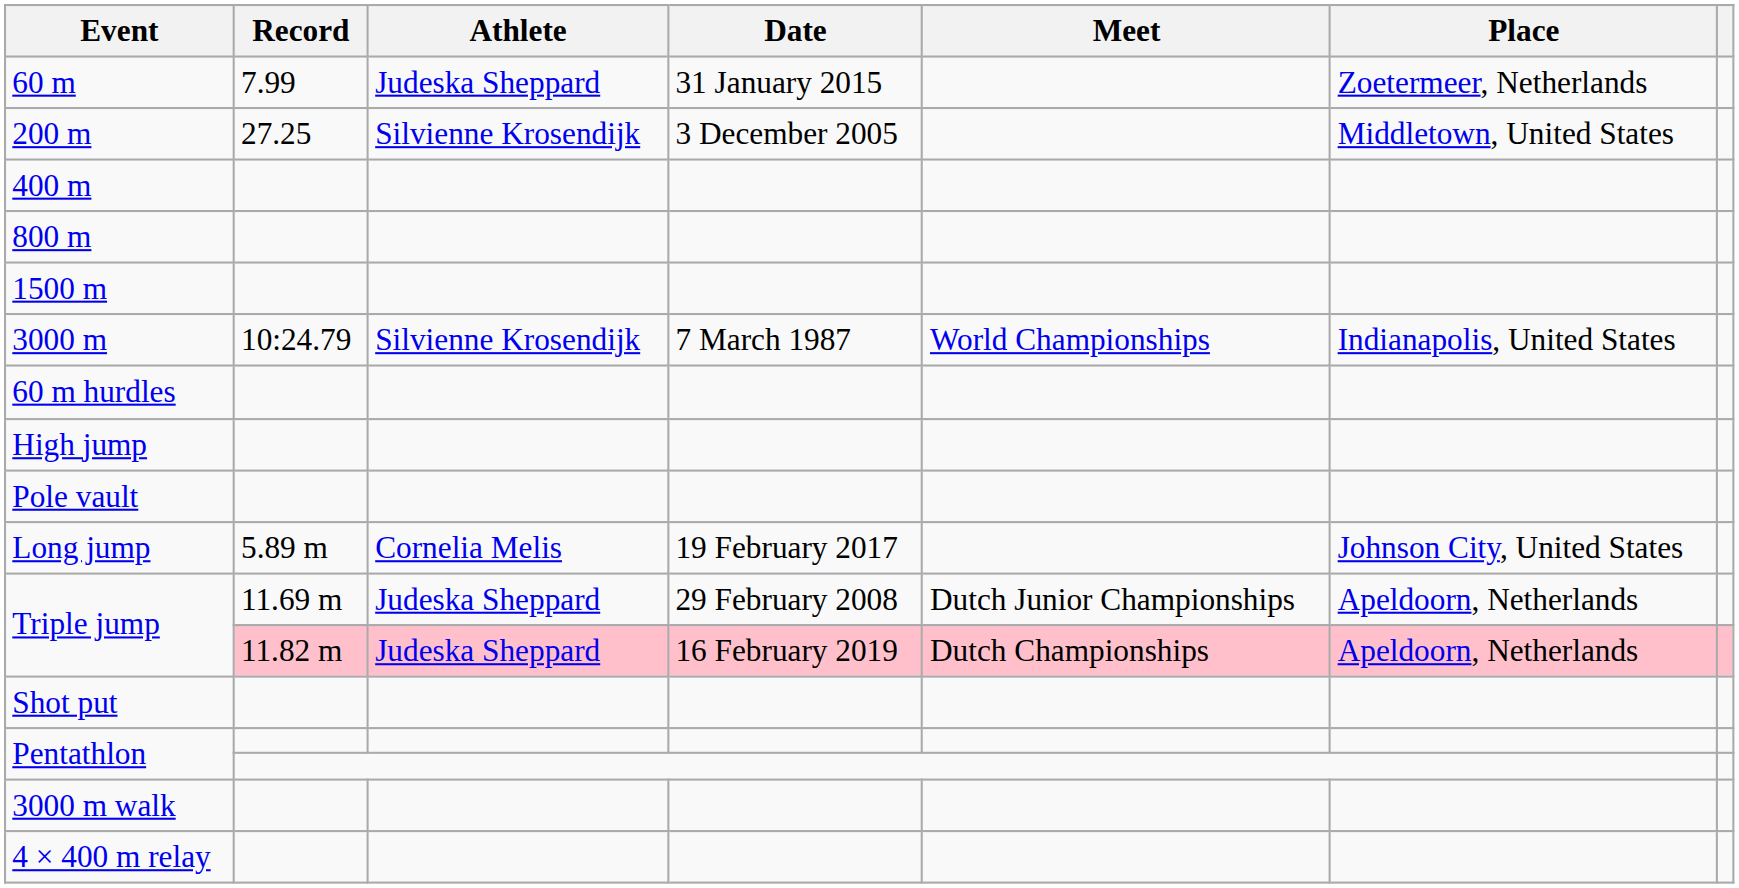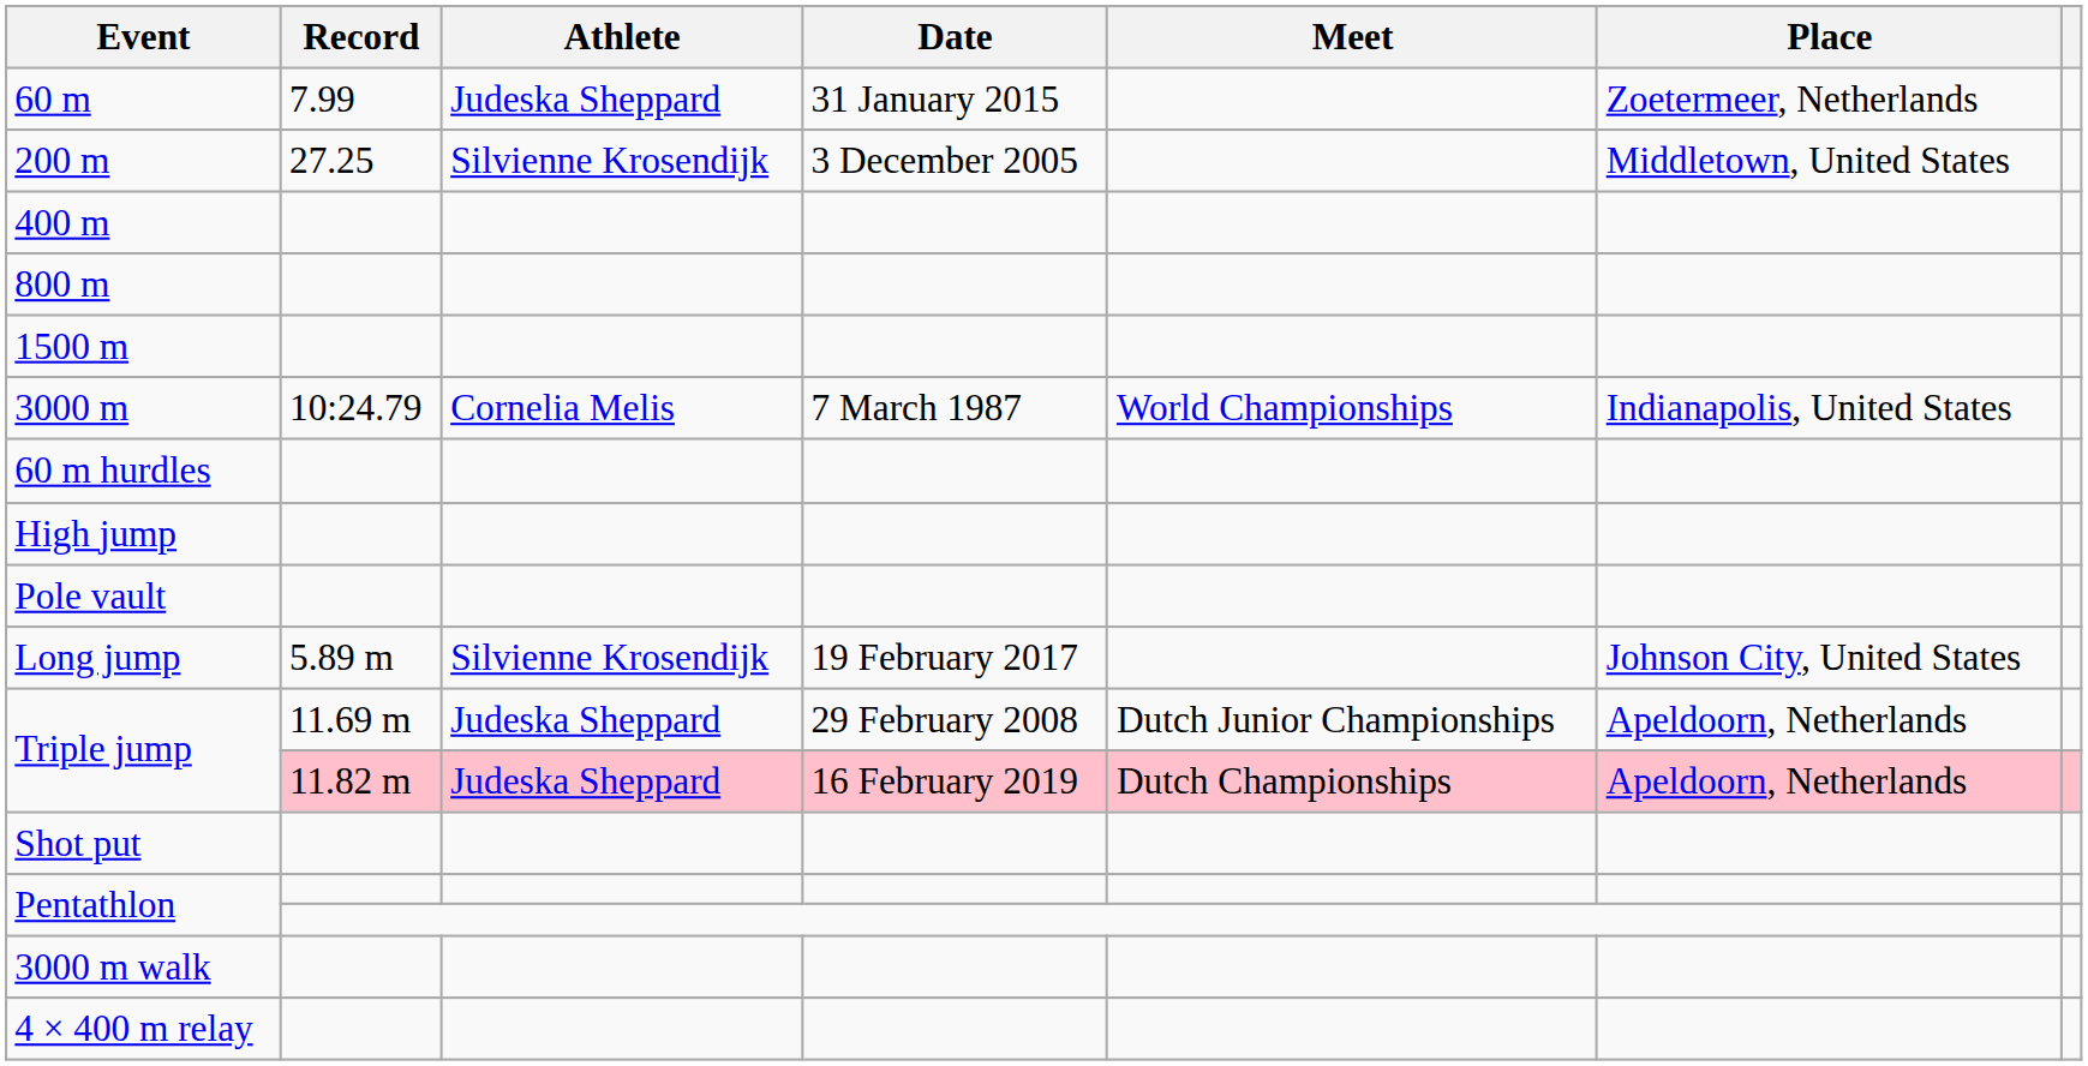 <table class="wikitable" style="font-size:95%; width: 95%;">
 <tr>
 <th>Event</th>
 <th>Record</th>
 <th>Athlete</th>
 <th>Date</th>
 <th>Meet</th>
 <th>Place</th>
 <th></th>
 </tr>
 <tr>
 <td><a href='#'>60 m</a></td>
 <td>7.99</td>
 <td><a href='#'>Judeska Sheppard</a></td>
 <td>31 January 2015</td>
 <td></td>
 <td><a href='#'>Zoetermeer</a>, Netherlands</td>
 <td></td>
 </tr>
 <tr>
 <td><a href='#'>200 m</a></td>
 <td>27.25</td>
 <td><a href='#'>Silvienne Krosendijk</a></td>
 <td>3 December 2005</td>
 <td></td>
 <td><a href='#'>Middletown</a>, United States</td>
 <td></td>
 </tr>
 <tr>
 <td><a href='#'>400 m</a></td>
 <td></td>
 <td></td>
 <td></td>
 <td></td>
 <td></td>
 <td></td>
 </tr>
 <tr>
 <td><a href='#'>800 m</a></td>
 <td></td>
 <td></td>
 <td></td>
 <td></td>
 <td></td>
 <td></td>
 </tr>
 <tr>
 <td><a href='#'>1500 m</a></td>
 <td></td>
 <td></td>
 <td></td>
 <td></td>
 <td></td>
 <td></td>
 </tr>
 <tr>
 <td><a href='#'>3000 m</a></td>
 <td>10:24.79</td>
-<td><a href='#'>Silvienne Krosendijk</a></td>
+<td><a href='#'>Cornelia Melis</a></td>
 <td>7 March 1987</td>
 <td><a href='#'>World Championships</a></td>
 <td><a href='#'>Indianapolis</a>, United States</td>
 <td></td>
 </tr>
 <tr>
 <td><a href='#'>60 m hurdles</a></td>
 <td></td>
 <td></td>
 <td></td>
 <td></td>
 <td></td>
 <td></td>
 </tr>
 <tr>
 <td><a href='#'>High jump</a></td>
 <td></td>
 <td></td>
 <td></td>
 <td></td>
 <td></td>
 <td></td>
 </tr>
 <tr>
 <td><a href='#'>Pole vault</a></td>
 <td></td>
 <td></td>
 <td></td>
 <td></td>
 <td></td>
 <td></td>
 </tr>
 <tr>
 <td><a href='#'>Long jump</a></td>
 <td>5.89 m</td>
-<td><a href='#'>Cornelia Melis</a></td>
+<td><a href='#'>Silvienne Krosendijk</a></td>
 <td>19 February 2017</td>
 <td></td>
 <td><a href='#'>Johnson City</a>, United States</td>
 <td></td>
 </tr>
 <tr>
 <td rowspan=2><a href='#'>Triple jump</a></td>
 <td>11.69 m</td>
 <td><a href='#'>Judeska Sheppard</a></td>
 <td>29 February 2008</td>
 <td>Dutch Junior Championships</td>
 <td><a href='#'>Apeldoorn</a>, Netherlands</td>
 <td></td>
 </tr>
 <tr style="background:pink">
 <td>11.82 m</td>
 <td><a href='#'>Judeska Sheppard</a></td>
 <td>16 February 2019</td>
 <td>Dutch Championships</td>
 <td><a href='#'>Apeldoorn</a>, Netherlands</td>
 <td></td>
 </tr>
 <tr>
 <td><a href='#'>Shot put</a></td>
 <td></td>
 <td></td>
 <td></td>
 <td></td>
 <td></td>
 <td></td>
 </tr>
 <tr>
 <td rowspan=2><a href='#'>Pentathlon</a></td>
 <td></td>
 <td></td>
 <td></td>
 <td></td>
 <td></td>
 <td></td>
 </tr>
 <tr>
 <td colspan=5></td>
 <td></td>
 </tr>
 <tr>
 <td><a href='#'>3000 m walk</a></td>
 <td></td>
 <td></td>
 <td></td>
 <td></td>
 <td></td>
 <td></td>
 </tr>
 <tr>
 <td><a href='#'>4 × 400 m relay</a></td>
 <td></td>
 <td></td>
 <td></td>
 <td></td>
 <td></td>
 <td></td>
 </tr>
 </table>
